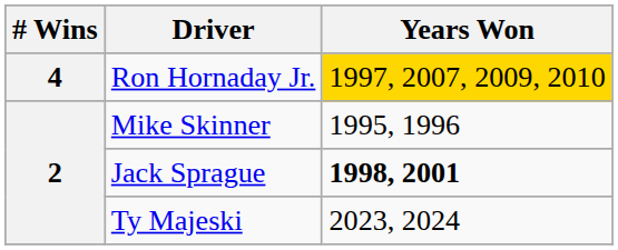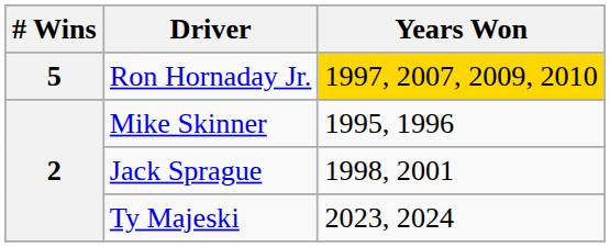 <table class="wikitable" style="font-size: 95%;">
 <tr>
 <th># Wins</th>
 <th>Driver</th>
 <th>Years Won</th>
 </tr>
 <tr>
-<th>4</th>
+<th>5</th>
 <td><a href='#'>Ron Hornaday Jr.</a></td>
 <td style="background: gold;">1997, 2007, 2009, 2010</td>
 </tr>
 <tr>
 <th rowspan="3">2</th>
 <td><a href='#'>Mike Skinner</a></td>
 <td>1995, 1996</td>
 </tr>
 <tr>
 <td><a href='#'>Jack Sprague</a></td>
-<td><strong>1998, 2001</strong></td>
+<td>1998, 2001</td>
 </tr>
 <tr>
 <td><a href='#'>Ty Majeski</a></td>
 <td>2023, 2024</td>
 </tr>
 </table>
